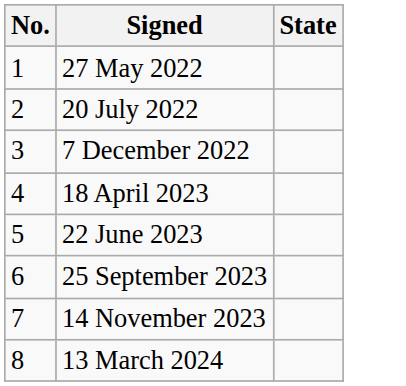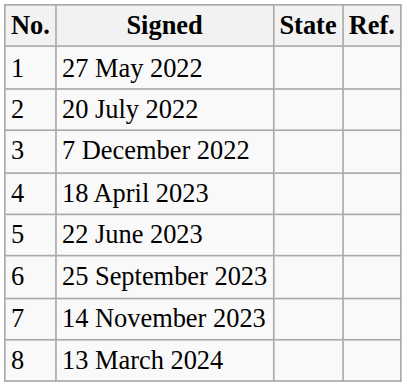 <table class="wikitable sortable">
 <tr>
 <th>No.</th>
 <th>Signed</th>
 <th>State</th>
+<th>Ref.</th>
 </tr>
 <tr>
 <td>1</td>
 <td>27 May 2022</td>
+<td></td>
 <td></td>
 </tr>
 <tr>
 <td>2</td>
 <td>20 July 2022</td>
 <td></td>
+<td></td>
 </tr>
 <tr>
 <td>3</td>
 <td>7 December 2022</td>
+<td></td>
 <td></td>
 </tr>
 <tr>
 <td>4</td>
 <td>18 April 2023</td>
 <td></td>
+<td></td>
 </tr>
 <tr>
 <td>5</td>
 <td>22 June 2023</td>
+<td></td>
 <td></td>
 </tr>
 <tr>
 <td>6</td>
 <td>25 September 2023</td>
 <td></td>
+<td></td>
 </tr>
 <tr>
 <td>7</td>
 <td>14 November 2023</td>
+<td></td>
 <td></td>
 </tr>
 <tr>
 <td>8</td>
 <td>13 March 2024</td>
 <td></td>
+<td></td>
 </tr>
 </table>
